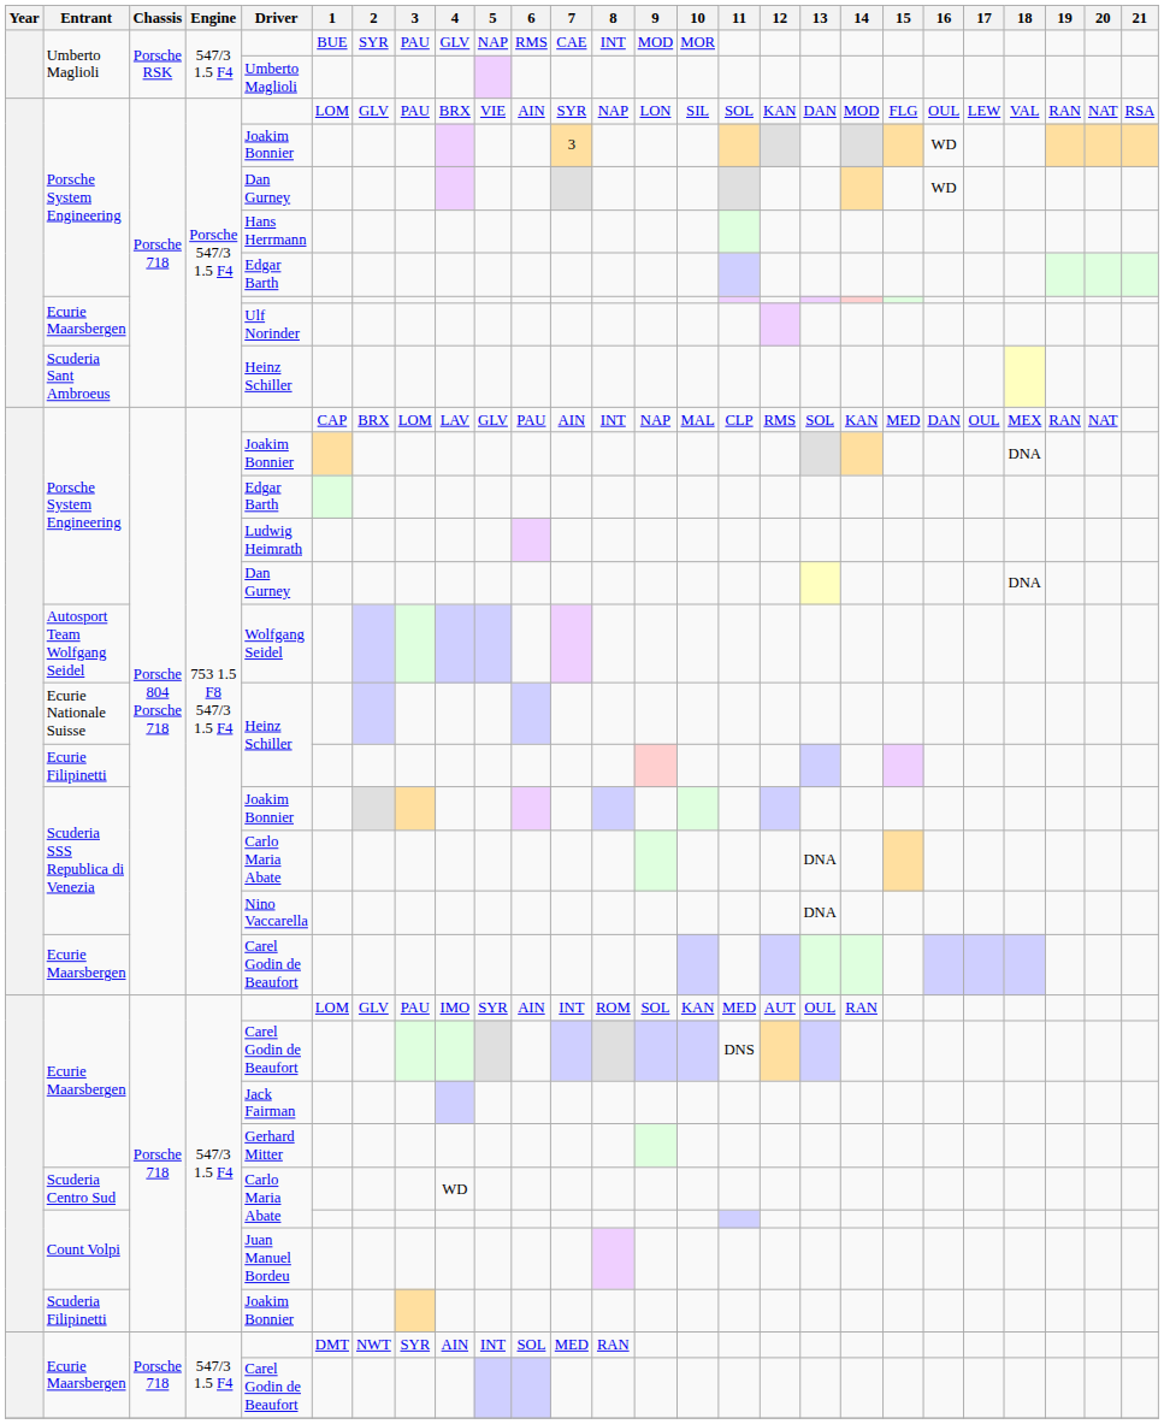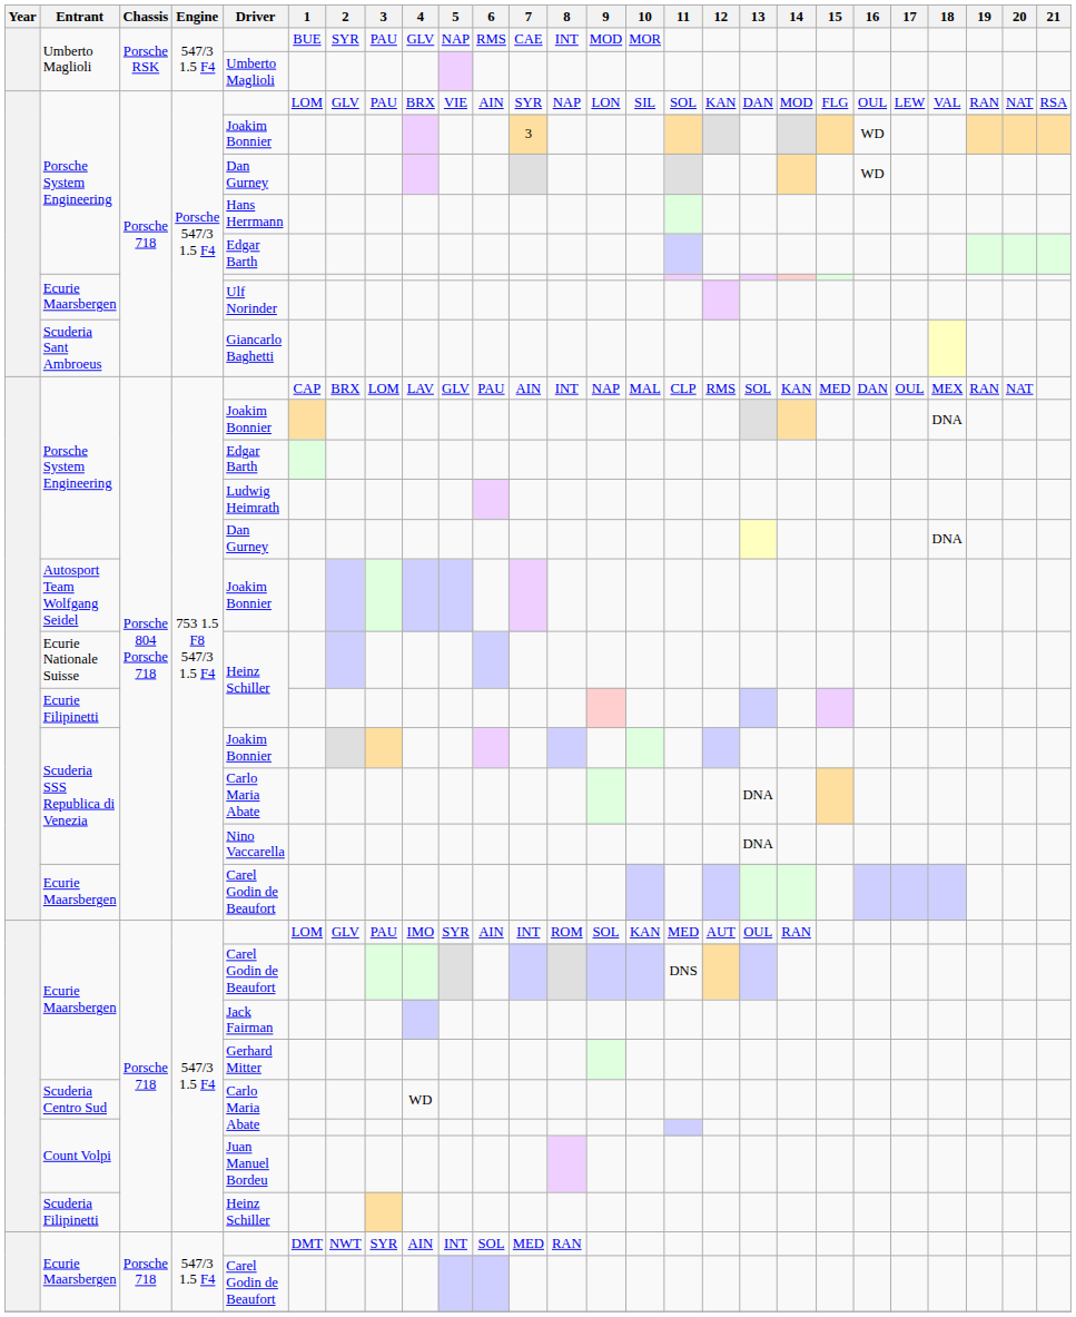 <table class="wikitable" style="text-align:center; font-size:85%">
 <tr>
 <th>Year</th>
 <th>Entrant</th>
 <th>Chassis</th>
 <th>Engine</th>
 <th>Driver</th>
 <th>1</th>
 <th>2</th>
 <th>3</th>
 <th>4</th>
 <th>5</th>
 <th>6</th>
 <th>7</th>
 <th>8</th>
 <th>9</th>
 <th>10</th>
 <th>11</th>
 <th>12</th>
 <th>13</th>
 <th>14</th>
 <th>15</th>
 <th>16</th>
 <th>17</th>
 <th>18</th>
 <th>19</th>
 <th>20</th>
 <th>21</th>
 </tr>
 <tr>
 <th rowspan="2"></th>
 <td rowspan="2" align="left">Umberto Maglioli</td>
 <td rowspan="2"><a href='#'>Porsche</a> <a href='#'>RSK</a></td>
 <td rowspan="2">547/3 1.5 <a href='#'>F4</a></td>
 <td></td>
 <td><a href='#'>BUE</a></td>
 <td><a href='#'>SYR</a></td>
 <td><a href='#'>PAU</a></td>
 <td><a href='#'>GLV</a></td>
 <td><a href='#'>NAP</a></td>
 <td><a href='#'>RMS</a></td>
 <td><a href='#'>CAE</a></td>
 <td><a href='#'>INT</a></td>
 <td><a href='#'>MOD</a></td>
 <td><a href='#'>MOR</a></td>
 <td></td>
 <td></td>
 <td></td>
 <td></td>
 <td></td>
 <td></td>
 <td></td>
 <td></td>
 <td></td>
 <td></td>
 <td></td>
 </tr>
 <tr>
 <td align="left"> <a href='#'>Umberto Maglioli</a></td>
 <td></td>
 <td></td>
 <td></td>
 <td></td>
 <td style="background:#EFCFFF;"></td>
 <td></td>
 <td></td>
 <td></td>
 <td></td>
 <td></td>
 <td></td>
 <td></td>
 <td></td>
 <td></td>
 <td></td>
 <td></td>
 <td></td>
 <td></td>
 <td></td>
 <td></td>
 <td></td>
 </tr>
 <tr>
 <th rowspan="8"></th>
 <td rowspan="5" align="left"><a href='#'>Porsche System Engineering</a></td>
 <td rowspan="8"><a href='#'>Porsche</a> <a href='#'>718</a></td>
 <td rowspan="8"><a href='#'>Porsche</a> 547/3 1.5 <a href='#'>F4</a></td>
 <td></td>
 <td><a href='#'>LOM</a></td>
 <td><a href='#'>GLV</a></td>
 <td><a href='#'>PAU</a></td>
 <td><a href='#'>BRX</a></td>
 <td><a href='#'>VIE</a></td>
 <td><a href='#'>AIN</a></td>
 <td><a href='#'>SYR</a></td>
 <td><a href='#'>NAP</a></td>
 <td><a href='#'>LON</a></td>
 <td><a href='#'>SIL</a></td>
 <td><a href='#'>SOL</a></td>
 <td><a href='#'>KAN</a></td>
 <td><a href='#'>DAN</a></td>
 <td><a href='#'>MOD</a></td>
 <td><a href='#'>FLG</a></td>
 <td><a href='#'>OUL</a></td>
 <td><a href='#'>LEW</a></td>
 <td><a href='#'>VAL</a></td>
 <td><a href='#'>RAN</a></td>
 <td><a href='#'>NAT</a></td>
 <td><a href='#'>RSA</a></td>
 </tr>
 <tr>
 <td align="left"> <a href='#'>Joakim Bonnier</a></td>
 <td></td>
 <td></td>
 <td></td>
 <td style="background:#EFCFFF;"></td>
 <td></td>
 <td></td>
 <td style="background-color:#FFDF9F">3</td>
 <td></td>
 <td></td>
 <td></td>
 <td style="background-color:#FFDF9F"></td>
 <td style="background-color:#DFDFDF"></td>
 <td></td>
 <td style="background-color:#DFDFDF"></td>
 <td style="background-color:#FFDF9F"></td>
 <td>WD</td>
 <td></td>
 <td></td>
 <td style="background-color:#FFDF9F"></td>
 <td style="background-color:#FFDF9F"></td>
 <td style="background-color:#FFDF9F"></td>
 </tr>
 <tr>
 <td align="left"> <a href='#'>Dan Gurney</a></td>
 <td></td>
 <td></td>
 <td></td>
 <td style="background:#EFCFFF;"></td>
 <td></td>
 <td></td>
 <td style="background-color:#DFDFDF"></td>
 <td></td>
 <td></td>
 <td></td>
 <td style="background-color:#DFDFDF"></td>
 <td></td>
 <td></td>
 <td style="background-color:#FFDF9F"></td>
 <td></td>
 <td>WD</td>
 <td></td>
 <td></td>
 <td></td>
 <td></td>
 <td></td>
 </tr>
 <tr>
 <td align="left"> <a href='#'>Hans Herrmann</a></td>
 <td></td>
 <td></td>
 <td></td>
 <td></td>
 <td></td>
 <td></td>
 <td></td>
 <td></td>
 <td></td>
 <td></td>
 <td style="background-color:#DFFFDF"></td>
 <td></td>
 <td></td>
 <td></td>
 <td></td>
 <td></td>
 <td></td>
 <td></td>
 <td></td>
 <td></td>
 <td></td>
 </tr>
 <tr>
 <td align="left"> <a href='#'>Edgar Barth</a></td>
 <td></td>
 <td></td>
 <td></td>
 <td></td>
 <td></td>
 <td></td>
 <td></td>
 <td></td>
 <td></td>
 <td></td>
 <td style="background-color:#CFCFFF"></td>
 <td></td>
 <td></td>
 <td></td>
 <td></td>
 <td></td>
 <td></td>
 <td></td>
 <td style="background-color:#DFFFDF"></td>
 <td style="background-color:#DFFFDF"></td>
 <td style="background-color:#DFFFDF"></td>
 </tr>
 <tr>
 <td rowspan="2" align="left"><a href='#'>Ecurie Maarsbergen</a></td>
 <td align="left"></td>
 <td></td>
 <td></td>
 <td></td>
 <td></td>
 <td></td>
 <td></td>
 <td></td>
 <td></td>
 <td></td>
 <td></td>
 <td style="background-color:#EFCFFF"></td>
 <td></td>
 <td style="background-color:#EFCFFF"></td>
 <td style="background-color:#FFCFCF"></td>
 <td style="background-color:#DFFFDF"></td>
 <td></td>
 <td></td>
 <td></td>
 <td></td>
 <td></td>
 <td></td>
 </tr>
 <tr>
 <td align="left"> <a href='#'>Ulf Norinder</a></td>
 <td></td>
 <td></td>
 <td></td>
 <td></td>
 <td></td>
 <td></td>
 <td></td>
 <td></td>
 <td></td>
 <td></td>
 <td></td>
 <td style="background-color:#EFCFFF"></td>
 <td></td>
 <td></td>
 <td></td>
 <td></td>
 <td></td>
 <td></td>
 <td></td>
 <td></td>
 <td></td>
 </tr>
 <tr>
 <td align="left"><a href='#'>Scuderia Sant Ambroeus</a></td>
-<td align="left"> <a href='#'>Heinz Schiller</a></td>
+<td align="left"> <a href='#'>Giancarlo Baghetti</a></td>
 <td></td>
 <td></td>
 <td></td>
 <td></td>
 <td></td>
 <td></td>
 <td></td>
 <td></td>
 <td></td>
 <td></td>
 <td></td>
 <td></td>
 <td></td>
 <td></td>
 <td></td>
 <td></td>
 <td></td>
 <td style="background-color:#FFFFBF"></td>
 <td></td>
 <td></td>
 <td></td>
 </tr>
 <tr>
 <th rowspan="12"></th>
 <td rowspan="5" align="left"><a href='#'>Porsche System Engineering</a></td>
 <td rowspan="12"><a href='#'>Porsche</a> <a href='#'>804</a><br><a href='#'>Porsche</a> <a href='#'>718</a></td>
 <td rowspan="12">753 1.5 <a href='#'>F8</a><br>547/3 1.5 <a href='#'>F4</a></td>
 <td></td>
 <td><a href='#'>CAP</a></td>
 <td><a href='#'>BRX</a></td>
 <td><a href='#'>LOM</a></td>
 <td><a href='#'>LAV</a></td>
 <td><a href='#'>GLV</a></td>
 <td><a href='#'>PAU</a></td>
 <td><a href='#'>AIN</a></td>
 <td><a href='#'>INT</a></td>
 <td><a href='#'>NAP</a></td>
 <td><a href='#'>MAL</a></td>
 <td><a href='#'>CLP</a></td>
 <td><a href='#'>RMS</a></td>
 <td><a href='#'>SOL</a></td>
 <td><a href='#'>KAN</a></td>
 <td><a href='#'>MED</a></td>
 <td><a href='#'>DAN</a></td>
 <td><a href='#'>OUL</a></td>
 <td><a href='#'>MEX</a></td>
 <td><a href='#'>RAN</a></td>
 <td><a href='#'>NAT</a></td>
 <td></td>
 </tr>
 <tr>
 <td align="left"> <a href='#'>Joakim Bonnier</a></td>
 <td style="background-color:#FFDF9F"></td>
 <td></td>
 <td></td>
 <td></td>
 <td></td>
 <td></td>
 <td></td>
 <td></td>
 <td></td>
 <td></td>
 <td></td>
 <td></td>
 <td style="background-color:#DFDFDF"></td>
 <td style="background-color:#FFDF9F"></td>
 <td></td>
 <td></td>
 <td></td>
 <td>DNA</td>
 <td></td>
 <td></td>
 <td></td>
 </tr>
 <tr>
 <td align="left"> <a href='#'>Edgar Barth</a></td>
 <td style="background-color:#DFFFDF"></td>
 <td></td>
 <td></td>
 <td></td>
 <td></td>
 <td></td>
 <td></td>
 <td></td>
 <td></td>
 <td></td>
 <td></td>
 <td></td>
 <td></td>
 <td></td>
 <td></td>
 <td></td>
 <td></td>
 <td></td>
 <td></td>
 <td></td>
 <td></td>
 </tr>
 <tr>
 <td align="left"> <a href='#'>Ludwig Heimrath</a></td>
 <td></td>
 <td></td>
 <td></td>
 <td></td>
 <td></td>
 <td style="background-color:#EFCFFF"></td>
 <td></td>
 <td></td>
 <td></td>
 <td></td>
 <td></td>
 <td></td>
 <td></td>
 <td></td>
 <td></td>
 <td></td>
 <td></td>
 <td></td>
 <td></td>
 <td></td>
 <td></td>
 </tr>
 <tr>
 <td align="left"> <a href='#'>Dan Gurney</a></td>
 <td></td>
 <td></td>
 <td></td>
 <td></td>
 <td></td>
 <td></td>
 <td></td>
 <td></td>
 <td></td>
 <td></td>
 <td></td>
 <td></td>
 <td style="background-color:#FFFFBF"></td>
 <td></td>
 <td></td>
 <td></td>
 <td></td>
 <td>DNA</td>
 <td></td>
 <td></td>
 <td></td>
 </tr>
 <tr>
 <td align="left"><a href='#'>Autosport Team Wolfgang Seidel</a></td>
-<td align="left"> <a href='#'>Wolfgang Seidel</a></td>
+<td align="left"> <a href='#'>Joakim Bonnier</a></td>
 <td></td>
 <td style="background-color:#CFCFFF"></td>
 <td style="background-color:#DFFFDF"></td>
 <td style="background-color:#CFCFFF"></td>
 <td style="background-color:#CFCFFF"></td>
 <td></td>
 <td style="background-color:#EFCFFF"></td>
 <td></td>
 <td></td>
 <td></td>
 <td></td>
 <td></td>
 <td></td>
 <td></td>
 <td></td>
 <td></td>
 <td></td>
 <td></td>
 <td></td>
 <td></td>
 <td></td>
 </tr>
 <tr>
 <td align="left">Ecurie Nationale Suisse</td>
 <td rowspan="2" align="left"> <a href='#'>Heinz Schiller</a></td>
 <td></td>
 <td style="background-color:#CFCFFF"></td>
 <td></td>
 <td></td>
 <td></td>
 <td style="background-color:#CFCFFF"></td>
 <td></td>
 <td></td>
 <td></td>
 <td></td>
 <td></td>
 <td></td>
 <td></td>
 <td></td>
 <td></td>
 <td></td>
 <td></td>
 <td></td>
 <td></td>
 <td></td>
 <td></td>
 </tr>
 <tr>
 <td align="left"><a href='#'>Ecurie Filipinetti</a></td>
 <td></td>
 <td></td>
 <td></td>
 <td></td>
 <td></td>
 <td></td>
 <td></td>
 <td></td>
 <td style="background-color:#FFCFCF"></td>
 <td></td>
 <td></td>
 <td></td>
 <td style="background-color:#CFCFFF"></td>
 <td></td>
 <td style="background-color:#EFCFFF"></td>
 <td></td>
 <td></td>
 <td></td>
 <td></td>
 <td></td>
 <td></td>
 </tr>
 <tr>
 <td rowspan="3" align="left"><a href='#'>Scuderia SSS Republica di Venezia</a></td>
 <td align="left"> <a href='#'>Joakim Bonnier</a></td>
 <td></td>
 <td style="background-color:#DFDFDF"></td>
 <td style="background-color:#FFDF9F"></td>
 <td></td>
 <td></td>
 <td style="background-color:#EFCFFF"></td>
 <td></td>
 <td style="background-color:#CFCFFF"></td>
 <td></td>
 <td style="background-color:#DFFFDF"></td>
 <td></td>
 <td style="background-color:#CFCFFF"></td>
 <td></td>
 <td></td>
 <td></td>
 <td></td>
 <td></td>
 <td></td>
 <td></td>
 <td></td>
 <td></td>
 </tr>
 <tr>
 <td align="left"> <a href='#'>Carlo Maria Abate</a></td>
 <td></td>
 <td></td>
 <td></td>
 <td></td>
 <td></td>
 <td></td>
 <td></td>
 <td></td>
 <td style="background-color:#DFFFDF"></td>
 <td></td>
 <td></td>
 <td></td>
 <td>DNA</td>
 <td></td>
 <td style="background-color:#FFDF9F"></td>
 <td></td>
 <td></td>
 <td></td>
 <td></td>
 <td></td>
 <td></td>
 </tr>
 <tr>
 <td align="left"> <a href='#'>Nino Vaccarella</a></td>
 <td></td>
 <td></td>
 <td></td>
 <td></td>
 <td></td>
 <td></td>
 <td></td>
 <td></td>
 <td></td>
 <td></td>
 <td></td>
 <td></td>
 <td>DNA</td>
 <td></td>
 <td></td>
 <td></td>
 <td></td>
 <td></td>
 <td></td>
 <td></td>
 <td></td>
 </tr>
 <tr>
 <td align="left"><a href='#'>Ecurie Maarsbergen</a></td>
 <td align="left"> <a href='#'>Carel Godin de Beaufort</a></td>
 <td></td>
 <td></td>
 <td></td>
 <td></td>
 <td></td>
 <td></td>
 <td></td>
 <td></td>
 <td></td>
 <td style="background-color:#CFCFFF"></td>
 <td></td>
 <td style="background-color:#CFCFFF"></td>
 <td style="background-color:#DFFFDF"></td>
 <td style="background-color:#DFFFDF"></td>
 <td></td>
 <td style="background-color:#CFCFFF"></td>
 <td style="background-color:#CFCFFF"></td>
 <td style="background-color:#CFCFFF"></td>
 <td></td>
 <td></td>
 <td></td>
 </tr>
 <tr>
 <th rowspan="8"></th>
 <td rowspan="4" align="left"><a href='#'>Ecurie Maarsbergen</a></td>
 <td rowspan="8"><a href='#'>Porsche</a> <a href='#'>718</a></td>
 <td rowspan="8">547/3 1.5 <a href='#'>F4</a></td>
 <td></td>
 <td><a href='#'>LOM</a></td>
 <td><a href='#'>GLV</a></td>
 <td><a href='#'>PAU</a></td>
 <td><a href='#'>IMO</a></td>
 <td><a href='#'>SYR</a></td>
 <td><a href='#'>AIN</a></td>
 <td><a href='#'>INT</a></td>
 <td><a href='#'>ROM</a></td>
 <td><a href='#'>SOL</a></td>
 <td><a href='#'>KAN</a></td>
 <td><a href='#'>MED</a></td>
 <td><a href='#'>AUT</a></td>
 <td><a href='#'>OUL</a></td>
 <td><a href='#'>RAN</a></td>
 <td></td>
 <td></td>
 <td></td>
 <td></td>
 <td></td>
 <td></td>
 <td></td>
 </tr>
 <tr>
 <td align="left"> <a href='#'>Carel Godin de Beaufort</a></td>
 <td></td>
 <td></td>
 <td style="background-color:#DFFFDF"></td>
 <td style="background-color:#DFFFDF"></td>
 <td style="background-color:#DFDFDF"></td>
 <td></td>
 <td style="background-color:#CFCFFF"></td>
 <td style="background-color:#DFDFDF"></td>
 <td style="background-color:#CFCFFF"></td>
 <td style="background-color:#CFCFFF"></td>
 <td>DNS</td>
 <td style="background-color:#FFDF9F"></td>
 <td style="background-color:#CFCFFF"></td>
 <td></td>
 <td></td>
 <td></td>
 <td></td>
 <td></td>
 <td></td>
 <td></td>
 <td></td>
 </tr>
 <tr>
 <td align="left"> <a href='#'>Jack Fairman</a></td>
 <td></td>
 <td></td>
 <td></td>
 <td style="background-color:#CFCFFF"></td>
 <td></td>
 <td></td>
 <td></td>
 <td></td>
 <td></td>
 <td></td>
 <td></td>
 <td></td>
 <td></td>
 <td></td>
 <td></td>
 <td></td>
 <td></td>
 <td></td>
 <td></td>
 <td></td>
 <td></td>
 </tr>
 <tr>
 <td align="left"> <a href='#'>Gerhard Mitter</a></td>
 <td></td>
 <td></td>
 <td></td>
 <td></td>
 <td></td>
 <td></td>
 <td></td>
 <td></td>
 <td style="background-color:#DFFFDF"></td>
 <td></td>
 <td></td>
 <td></td>
 <td></td>
 <td></td>
 <td></td>
 <td></td>
 <td></td>
 <td></td>
 <td></td>
 <td></td>
 <td></td>
 </tr>
 <tr>
 <td align="left"><a href='#'>Scuderia Centro Sud</a></td>
 <td rowspan="2" align="left"> <a href='#'>Carlo Maria Abate</a></td>
 <td></td>
 <td></td>
 <td></td>
 <td>WD</td>
 <td></td>
 <td></td>
 <td></td>
 <td></td>
 <td></td>
 <td></td>
 <td></td>
 <td></td>
 <td></td>
 <td></td>
 <td></td>
 <td></td>
 <td></td>
 <td></td>
 <td></td>
 <td></td>
 <td></td>
 </tr>
 <tr>
 <td rowspan="2" align="left"><a href='#'>Count Volpi</a></td>
 <td></td>
 <td></td>
 <td></td>
 <td></td>
 <td></td>
 <td></td>
 <td></td>
 <td></td>
 <td></td>
 <td></td>
 <td style="background-color:#CFCFFF"></td>
 <td></td>
 <td></td>
 <td></td>
 <td></td>
 <td></td>
 <td></td>
 <td></td>
 <td></td>
 <td></td>
 <td></td>
 </tr>
 <tr>
 <td align="left"> <a href='#'>Juan Manuel Bordeu</a></td>
 <td></td>
 <td></td>
 <td></td>
 <td></td>
 <td></td>
 <td></td>
 <td></td>
 <td style="background-color:#EFCFFF"></td>
 <td></td>
 <td></td>
 <td></td>
 <td></td>
 <td></td>
 <td></td>
 <td></td>
 <td></td>
 <td></td>
 <td></td>
 <td></td>
 <td></td>
 <td></td>
 </tr>
 <tr>
 <td align="left"><a href='#'>Scuderia Filipinetti</a></td>
-<td align="left"> <a href='#'>Joakim Bonnier</a></td>
+<td align="left"> <a href='#'>Heinz Schiller</a></td>
 <td></td>
 <td></td>
 <td style="background-color:#FFDF9F"></td>
 <td></td>
 <td></td>
 <td></td>
 <td></td>
 <td></td>
 <td></td>
 <td></td>
 <td></td>
 <td></td>
 <td></td>
 <td></td>
 <td></td>
 <td></td>
 <td></td>
 <td></td>
 <td></td>
 <td></td>
 <td></td>
 </tr>
 <tr>
 <th rowspan="2"></th>
 <td rowspan="2" align="left"><a href='#'>Ecurie Maarsbergen</a></td>
 <td rowspan="2"><a href='#'>Porsche</a> <a href='#'>718</a></td>
 <td rowspan="2">547/3 1.5 <a href='#'>F4</a></td>
 <td></td>
 <td><a href='#'>DMT</a></td>
 <td><a href='#'>NWT</a></td>
 <td><a href='#'>SYR</a></td>
 <td><a href='#'>AIN</a></td>
 <td><a href='#'>INT</a></td>
 <td><a href='#'>SOL</a></td>
 <td><a href='#'>MED</a></td>
 <td><a href='#'>RAN</a></td>
 <td></td>
 <td></td>
 <td></td>
 <td></td>
 <td></td>
 <td></td>
 <td></td>
 <td></td>
 <td></td>
 <td></td>
 <td></td>
 <td></td>
 <td></td>
 </tr>
 <tr>
 <td align="left"> <a href='#'>Carel Godin de Beaufort</a></td>
 <td></td>
 <td></td>
 <td></td>
 <td></td>
 <td style="background-color:#CFCFFF"></td>
 <td style="background-color:#CFCFFF"></td>
 <td></td>
 <td></td>
 <td></td>
 <td></td>
 <td></td>
 <td></td>
 <td></td>
 <td></td>
 <td></td>
 <td></td>
 <td></td>
 <td></td>
 <td></td>
 <td></td>
 <td></td>
 </tr>
 <tr>
 </tr>
 </table>
